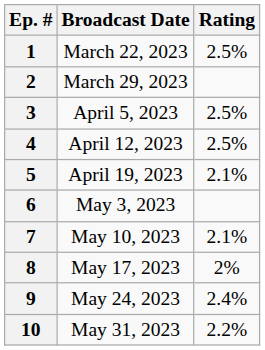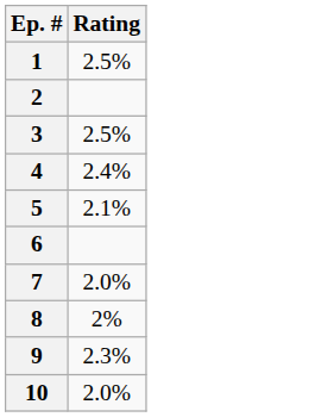 <table class="wikitable" style="text-align:center;">
 <tr>
 <th>Ep. #</th>
-<th>Broadcast Date</th>
 <th>Rating</th>
 </tr>
 <tr>
 <th>1</th>
-<td>March 22, 2023</td>
 <td>2.5%</td>
 </tr>
 <tr>
 <th>2</th>
-<td>March 29, 2023</td>
 <td></td>
 </tr>
 <tr>
 <th>3</th>
-<td>April 5, 2023</td>
 <td>2.5%</td>
 </tr>
 <tr>
 <th>4</th>
-<td>April 12, 2023</td>
-<td>2.5%</td>
+<td>2.4%</td>
 </tr>
 <tr>
 <th>5</th>
-<td>April 19, 2023</td>
 <td>2.1%</td>
 </tr>
 <tr>
 <th>6</th>
-<td>May 3, 2023</td>
 <td></td>
 </tr>
 <tr>
 <th>7</th>
-<td>May 10, 2023</td>
-<td>2.1%</td>
+<td>2.0%</td>
 </tr>
 <tr>
 <th>8</th>
-<td>May 17, 2023</td>
 <td>2%</td>
 </tr>
 <tr>
 <th>9</th>
-<td>May 24, 2023</td>
-<td>2.4%</td>
+<td>2.3%</td>
 </tr>
 <tr>
 <th>10</th>
-<td>May 31, 2023</td>
-<td>2.2%</td>
+<td>2.0%</td>
 </tr>
 </table>
